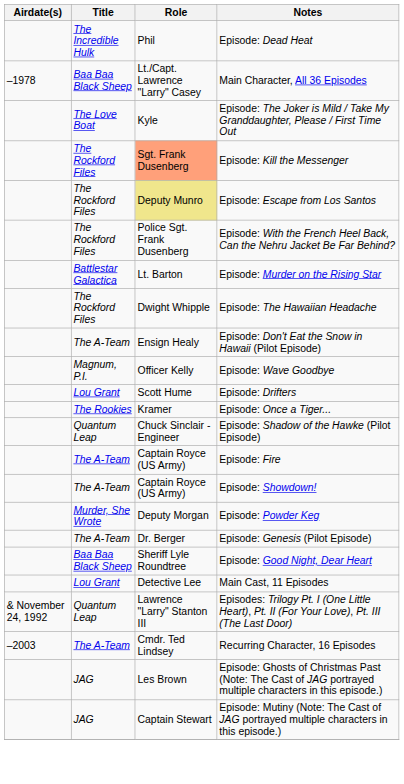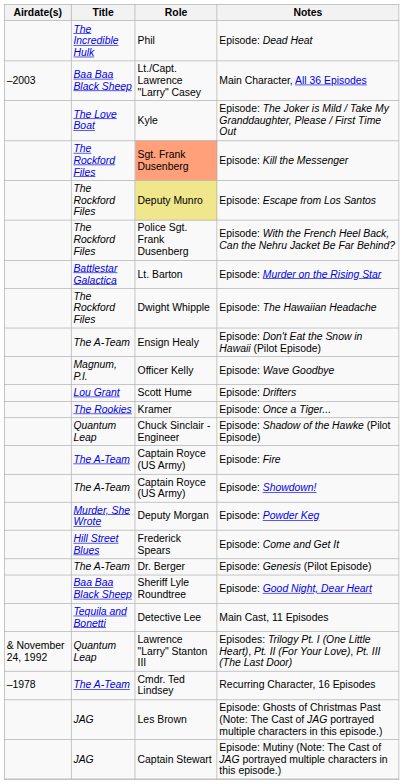 <table class="wikitable sortable">
 <tr>
 <th>Airdate(s)</th>
 <th>Title</th>
 <th>Role</th>
 <th class="unsortable">Notes</th>
 </tr>
 <tr>
 <td></td>
 <td><em><a href='#'>The Incredible Hulk</a></em></td>
 <td>Phil</td>
 <td>Episode: <em>Dead Heat</em></td>
 </tr>
 <tr>
-<td>–1978</td>
+<td>–2003</td>
 <td><em><a href='#'>Baa Baa Black Sheep</a></em></td>
 <td>Lt./Capt. Lawrence "Larry" Casey</td>
 <td>Main Character, <a href='#'>All 36 Episodes</a></td>
 </tr>
 <tr>
 <td></td>
 <td><em><a href='#'>The Love Boat</a></em></td>
 <td>Kyle</td>
 <td>Episode: <em>The Joker is Mild / Take My Granddaughter, Please / First Time Out</em></td>
 </tr>
 <tr>
 <td></td>
 <td><em><a href='#'>The Rockford Files</a></em></td>
 <td style="background: lightsalmon;">Sgt. Frank Dusenberg</td>
 <td>Episode: <em>Kill the Messenger</em></td>
 </tr>
 <tr>
 <td></td>
 <td><em>The Rockford Files</em></td>
 <td style="background: khaki;">Deputy Munro</td>
 <td>Episode: <em>Escape from Los Santos</em></td>
 </tr>
 <tr>
 <td></td>
 <td><em>The Rockford Files</em></td>
 <td>Police Sgt. Frank Dusenberg</td>
 <td>Episode: <em>With the French Heel Back, Can the Nehru Jacket Be Far Behind?</em></td>
 </tr>
 <tr>
 <td></td>
 <td><em><a href='#'>Battlestar Galactica</a></em></td>
 <td>Lt. Barton</td>
 <td>Episode: <em><a href='#'>Murder on the Rising Star</a></em></td>
 </tr>
 <tr>
 <td></td>
 <td><em>The Rockford Files</em></td>
 <td>Dwight Whipple</td>
 <td>Episode: <em>The Hawaiian Headache</em></td>
 </tr>
 <tr>
 <td></td>
 <td><em>The A-Team</em></td>
 <td>Ensign Healy</td>
 <td>Episode: <em>Don't Eat the Snow in Hawaii</em> (Pilot Episode)</td>
 </tr>
 <tr>
 <td></td>
 <td><em>Magnum, P.I.</em></td>
 <td>Officer Kelly</td>
 <td>Episode: <em>Wave Goodbye</em></td>
 </tr>
 <tr>
 <td></td>
 <td><em><a href='#'>Lou Grant</a></em></td>
 <td>Scott Hume</td>
 <td>Episode: <em>Drifters</em></td>
 </tr>
 <tr>
 <td></td>
 <td><em><a href='#'>The Rookies</a></em></td>
 <td>Kramer</td>
 <td>Episode: <em>Once a Tiger...</em></td>
 </tr>
 <tr>
 <td></td>
 <td><em>Quantum Leap</em></td>
 <td>Chuck Sinclair - Engineer</td>
 <td>Episode: <em>Shadow of the Hawke</em> (Pilot Episode)</td>
 </tr>
 <tr>
 <td></td>
 <td><em><a href='#'>The A-Team</a></em></td>
 <td>Captain Royce (US Army)</td>
 <td>Episode: <em>Fire</em></td>
 </tr>
 <tr>
 <td></td>
 <td><em>The A-Team</em></td>
 <td>Captain Royce (US Army)</td>
 <td>Episode: <em><a href='#'>Showdown!</a></em></td>
 </tr>
 <tr>
 <td></td>
 <td><em><a href='#'>Murder, She Wrote</a></em></td>
 <td>Deputy Morgan</td>
 <td>Episode: <em><a href='#'>Powder Keg</a></em></td>
 </tr>
 <tr>
 <td></td>
+<td><em><a href='#'>Hill Street Blues</a></em></td>
+<td>Frederick Spears</td>
+<td>Episode: <em>Come and Get It</em></td>
+</tr>
+<tr>
+<td></td>
 <td><em>The A-Team</em></td>
 <td>Dr. Berger</td>
 <td>Episode: <em>Genesis</em> (Pilot Episode)</td>
 </tr>
 <tr>
 <td></td>
 <td><em><a href='#'>Baa Baa Black Sheep</a></em></td>
 <td>Sheriff Lyle Roundtree</td>
 <td>Episode: <em><a href='#'>Good Night, Dear Heart</a></em></td>
 </tr>
 <tr>
 <td></td>
-<td><em><a href='#'>Lou Grant</a></em></td>
+<td><em><a href='#'>Tequila and Bonetti</a></em></td>
 <td>Detective Lee</td>
 <td>Main Cast, 11 Episodes</td>
 </tr>
 <tr>
 <td> & November 24, 1992</td>
 <td><em>Quantum Leap</em></td>
 <td>Lawrence "Larry" Stanton III</td>
 <td>Episodes: <em>Trilogy Pt. I (One Little Heart)</em>, <em>Pt. II (For Your Love)</em>, <em>Pt. III (The Last Door)</em></td>
 </tr>
 <tr>
-<td>–2003</td>
+<td>–1978</td>
 <td><em><a href='#'>The A-Team</a></em></td>
 <td>Cmdr. Ted Lindsey</td>
 <td>Recurring Character, 16 Episodes</td>
 </tr>
 <tr>
 <td></td>
 <td><em>JAG</em></td>
 <td>Les Brown</td>
 <td>Episode: Ghosts of Christmas Past (Note: The Cast of <em>JAG</em> portrayed multiple characters in this episode.)</td>
 </tr>
 <tr>
 <td></td>
 <td><em>JAG</em></td>
 <td>Captain Stewart</td>
 <td>Episode: Mutiny (Note: The Cast of <em>JAG</em> portrayed multiple characters in this episode.)</td>
 </tr>
 <tr>
 </tr>
 </table>
